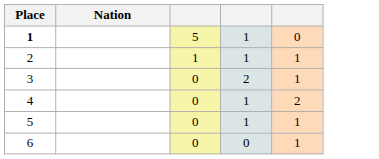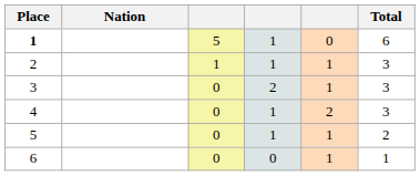 <table class=wikitable style="border:1px solid #AAAAAA;font-size:90%">
 <tr bgcolor="#EFEFEF">
 <th width=50>Place</th>
 <th width=120>Nation</th>
 <th width=50></th>
 <th width=50></th>
 <th width=50></th>
+<th width=50>Total</th>
 </tr>
 <tr align="center" valign="top" bgcolor="#FFFFFF">
 <td><strong>1</strong></td>
 <td align="left"><strong></strong></td>
 <td style="background:#F7F6A8;">5</td>
 <td style="background:#DCE5E5;">1</td>
 <td style="background:#FFDAB9;">0</td>
+<td>6</td>
 </tr>
 <tr align="center" valign="top" bgcolor="#FFFFFF">
 <td>2</td>
 <td align="left"></td>
 <td style="background:#F7F6A8;">1</td>
 <td style="background:#DCE5E5;">1</td>
 <td style="background:#FFDAB9;">1</td>
+<td>3</td>
 </tr>
 <tr align="center" valign="top" bgcolor="#FFFFFF">
 <td>3</td>
 <td align="left"></td>
 <td style="background:#F7F6A8;">0</td>
 <td style="background:#DCE5E5;">2</td>
 <td style="background:#FFDAB9;">1</td>
+<td>3</td>
 </tr>
 <tr align="center" valign="top" bgcolor="#FFFFFF">
 <td>4</td>
 <td align="left"></td>
 <td style="background:#F7F6A8;">0</td>
 <td style="background:#DCE5E5;">1</td>
 <td style="background:#FFDAB9;">2</td>
+<td>3</td>
 </tr>
 <tr align="center" valign="top" bgcolor="#FFFFFF">
 <td>5</td>
 <td align="left"></td>
 <td style="background:#F7F6A8;">0</td>
 <td style="background:#DCE5E5;">1</td>
 <td style="background:#FFDAB9;">1</td>
+<td>2</td>
 </tr>
 <tr align="center" valign="top" bgcolor="#FFFFFF">
 <td>6</td>
 <td align="left"></td>
 <td style="background:#F7F6A8;">0</td>
 <td style="background:#DCE5E5;">0</td>
 <td style="background:#FFDAB9;">1</td>
+<td>1</td>
 </tr>
 </table>
